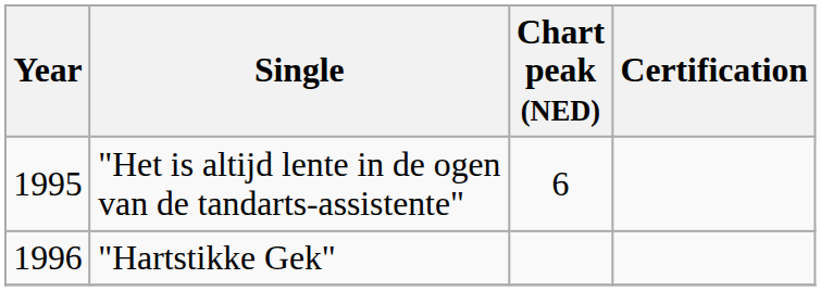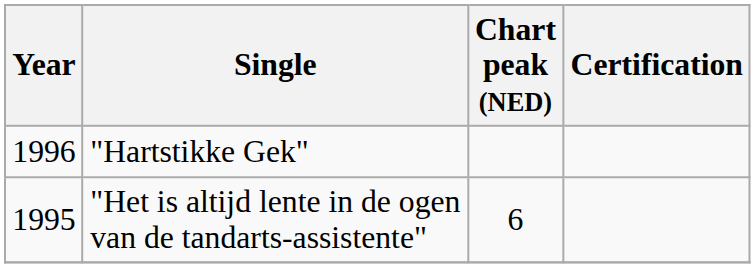 <table class="wikitable">
 <tr>
 <th>Year</th>
 <th>Single</th>
 <th>Chart <br>peak<br><small>(NED)<br></small></th>
 <th>Certification</th>
 </tr>
 <tr>
+<td>1996</td>
+<td>"Hartstikke Gek"</td>
+<td style="text-align:center;"></td>
+<td></td>
+</tr>
+<tr>
 <td>1995</td>
 <td>"Het is altijd lente in de ogen <br>van de tandarts-assistente"</td>
 <td style="text-align:center;">6</td>
 <td></td>
 </tr>
 <tr>
-<td>1996</td>
-<td>"Hartstikke Gek"</td>
-<td style="text-align:center;"></td>
-<td></td>
-</tr>
-<tr>
 </tr>
 </table>
